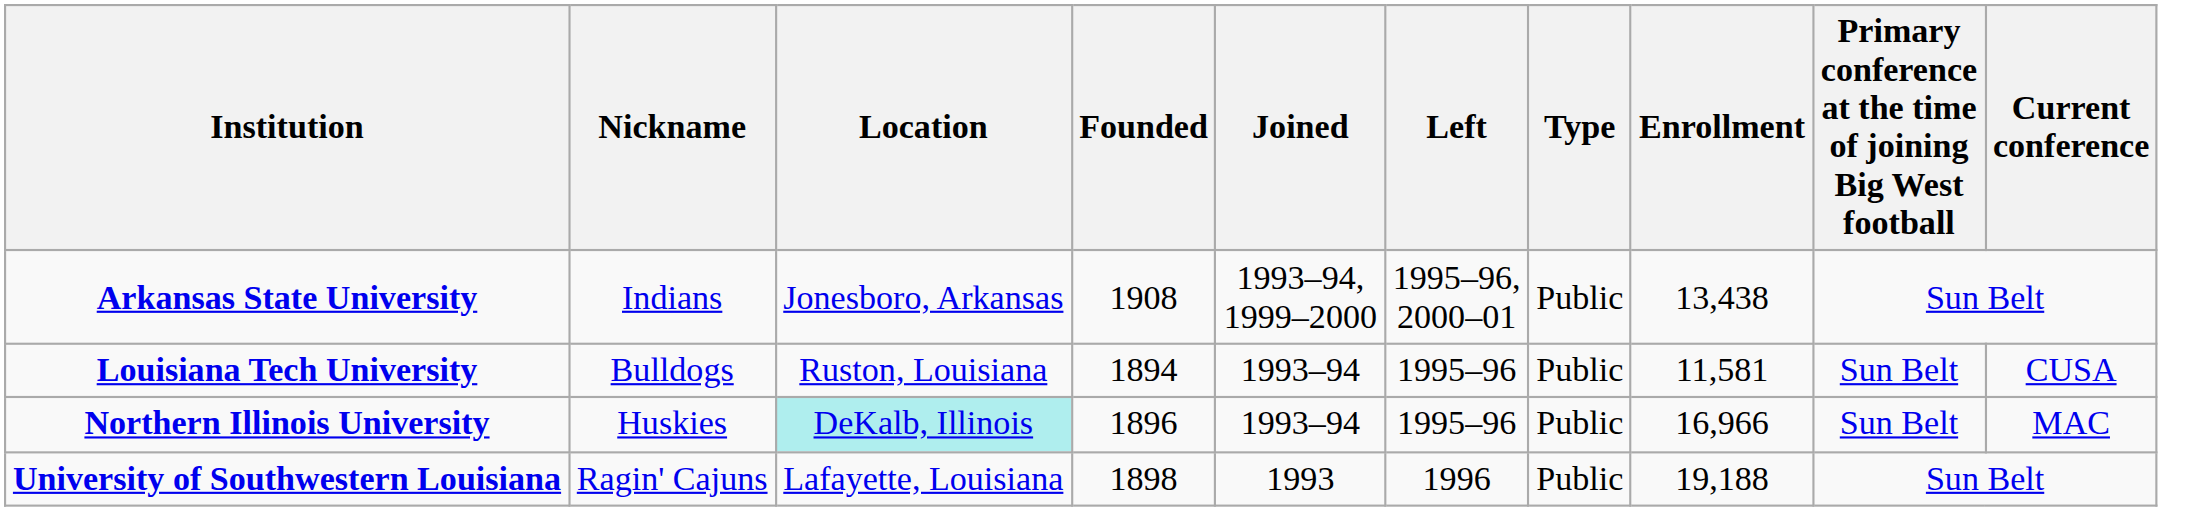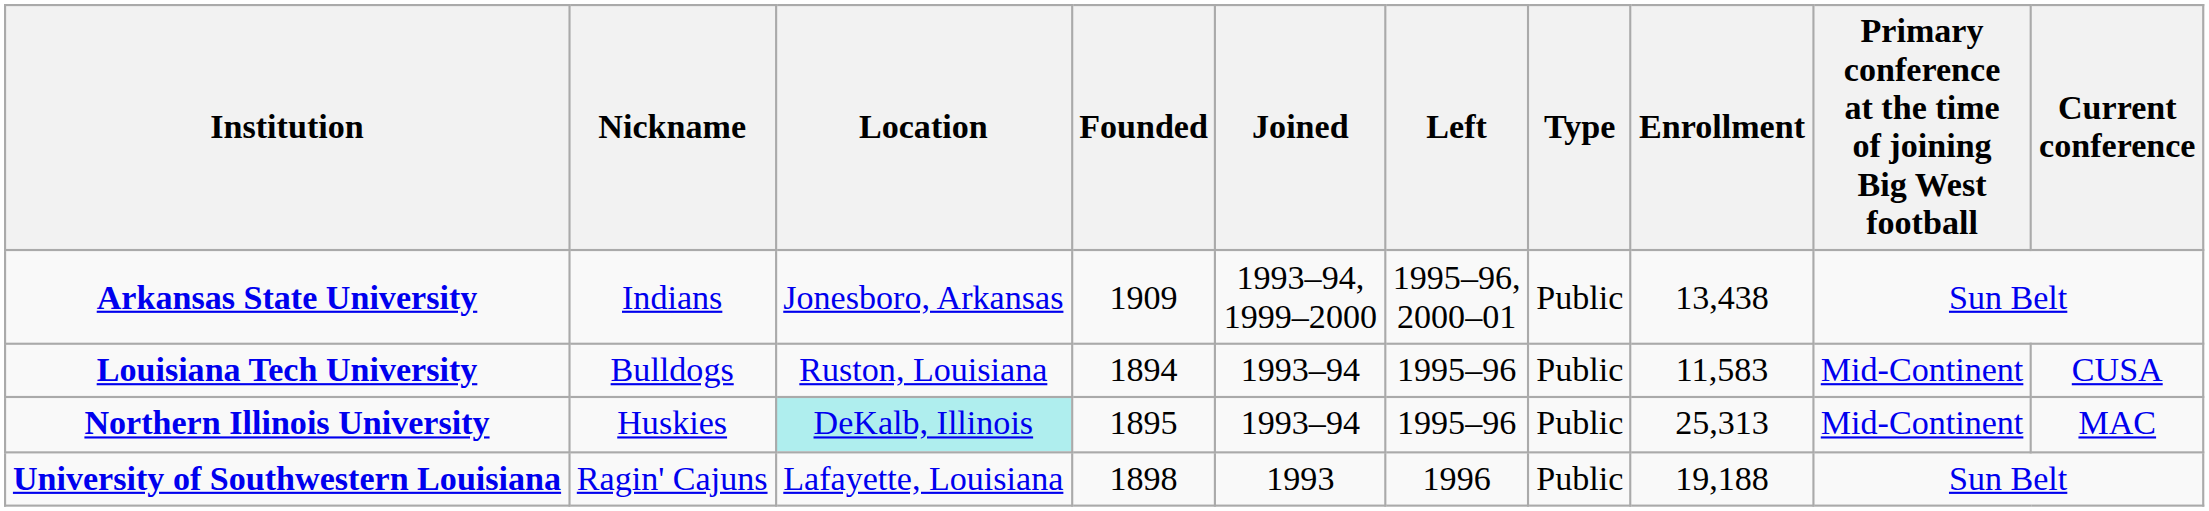 <table class="wikitable sortable" style="text-align: center">
 <tr>
 <th>Institution</th>
 <th>Nickname</th>
 <th>Location</th>
 <th>Founded</th>
 <th>Joined</th>
 <th>Left</th>
 <th>Type</th>
 <th>Enrollment</th>
 <th>Primary<br>conference<br>at the time<br>of joining<br>Big West<br>football</th>
 <th>Current<br>conference</th>
 </tr>
 <tr>
 <td><strong><a href='#'>Arkansas State University</a></strong></td>
 <td><a href='#'>Indians</a></td>
 <td><a href='#'>Jonesboro, Arkansas</a></td>
-<td>1908</td>
+<td>1909</td>
 <td>1993–94,<br>1999–2000</td>
 <td>1995–96,<br>2000–01</td>
 <td>Public</td>
 <td>13,438</td>
 <td colspan="2"><a href='#'>Sun Belt</a></td>
 </tr>
 <tr>
 <td><strong><a href='#'>Louisiana Tech University</a></strong></td>
 <td><a href='#'>Bulldogs</a></td>
 <td><a href='#'>Ruston, Louisiana</a></td>
 <td>1894</td>
 <td>1993–94</td>
 <td>1995–96</td>
 <td>Public</td>
-<td>11,581</td>
-<td><a href='#'>Sun Belt</a></td>
+<td>11,583</td>
+<td><a href='#'>Mid-Continent</a></td>
 <td><a href='#'>CUSA</a></td>
 </tr>
 <tr>
 <td><strong><a href='#'>Northern Illinois University</a></strong></td>
 <td><a href='#'>Huskies</a></td>
 <td style="background: paleturquoise;"><a href='#'>DeKalb, Illinois</a></td>
-<td>1896</td>
+<td>1895</td>
 <td>1993–94</td>
 <td>1995–96</td>
 <td>Public</td>
-<td>16,966</td>
-<td><a href='#'>Sun Belt</a></td>
+<td>25,313</td>
+<td><a href='#'>Mid-Continent</a></td>
 <td><a href='#'>MAC</a><br></td>
 </tr>
 <tr>
 <td><strong><a href='#'>University of Southwestern Louisiana</a></strong></td>
 <td><a href='#'>Ragin' Cajuns</a></td>
 <td><a href='#'>Lafayette, Louisiana</a></td>
 <td>1898</td>
 <td>1993</td>
 <td>1996</td>
 <td>Public</td>
 <td>19,188</td>
 <td colspan="2"><a href='#'>Sun Belt</a></td>
 </tr>
 </table>
